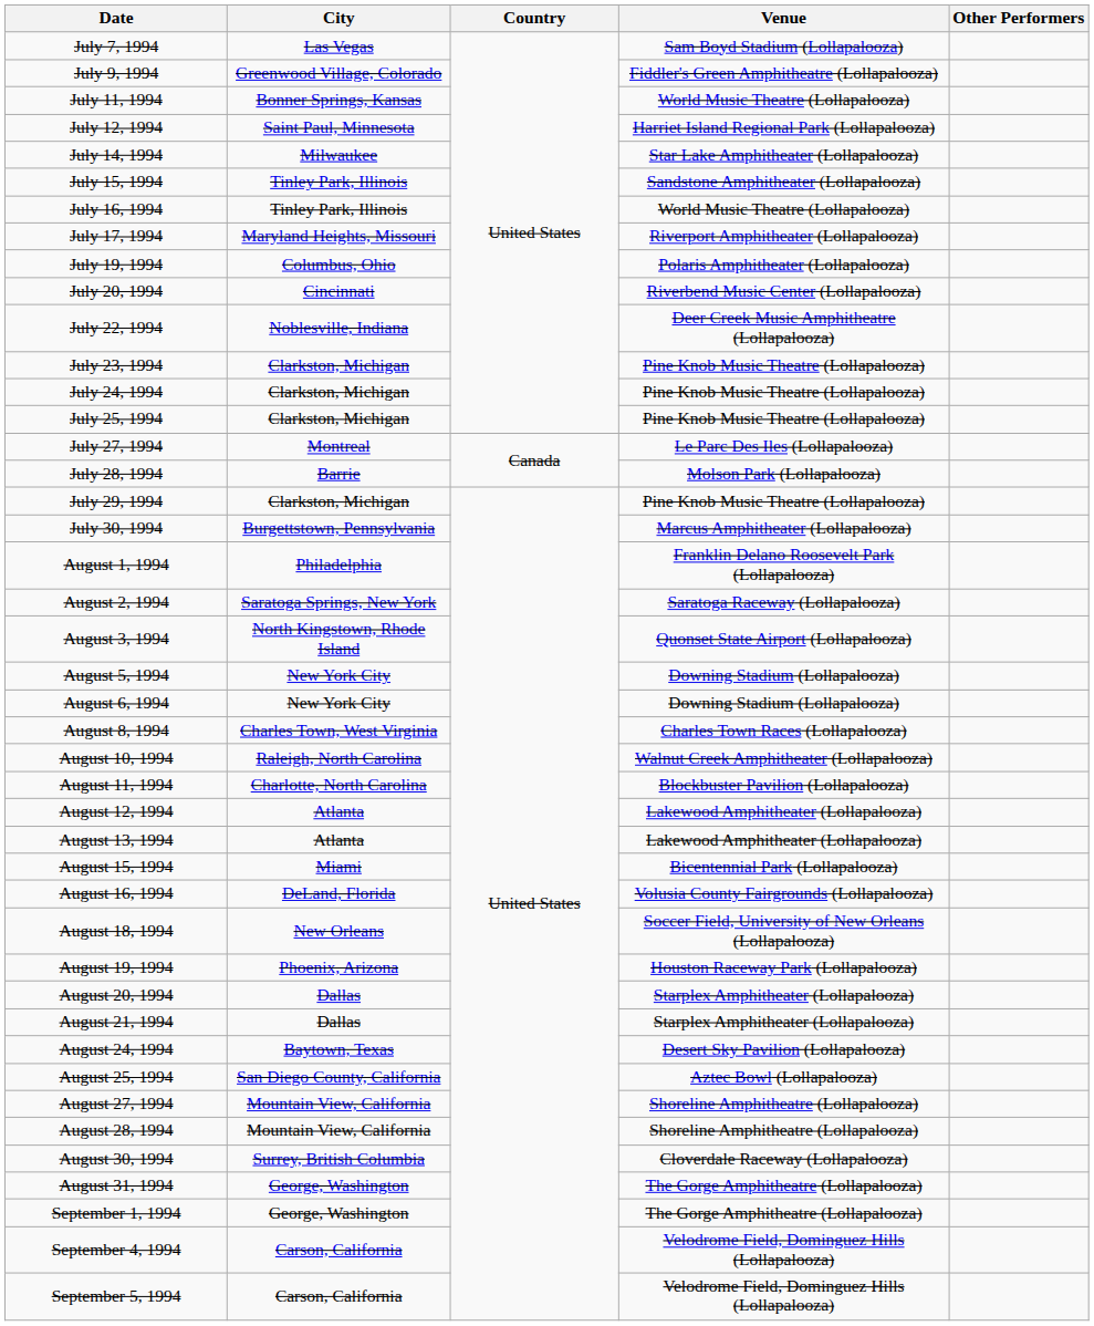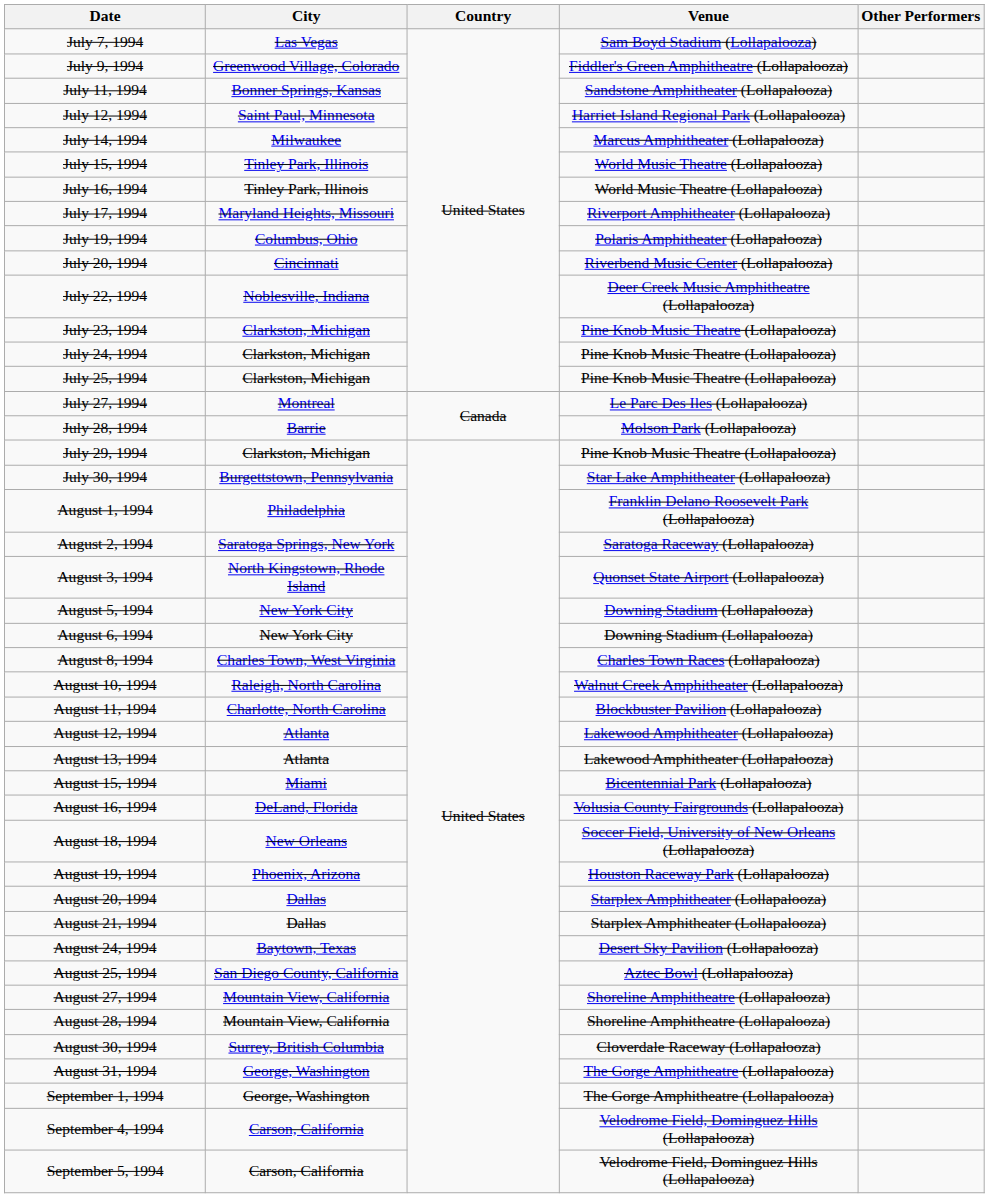 <table class="wikitable" style="text-align:center;">
 <tr>
 <th style="width:200px;">Date</th>
 <th style="width:200px;">City</th>
 <th style="width:150px;">Country</th>
 <th style="width:300px;">Venue</th>
 <th>Other Performers</th>
 </tr>
 <tr>
 <td><s>July 7, 1994</s></td>
 <td><s><a href='#'>Las Vegas</a></s></td>
 <td rowspan="14"><s>United States</s></td>
 <td><s><a href='#'>Sam Boyd Stadium</a> (<a href='#'>Lollapalooza</a>)</s></td>
 <td></td>
 </tr>
 <tr>
 <td><s>July 9, 1994</s></td>
 <td><s><a href='#'>Greenwood Village, Colorado</a></s></td>
 <td><s><a href='#'>Fiddler's Green Amphitheatre</a> (Lollapalooza)</s></td>
 <td></td>
 </tr>
 <tr>
 <td><s>July 11, 1994</s></td>
 <td><s><a href='#'>Bonner Springs, Kansas</a></s></td>
-<td><s><a href='#'>World Music Theatre</a> (Lollapalooza)</s></td>
+<td><s><a href='#'>Sandstone Amphitheater</a> (Lollapalooza)</s></td>
 <td></td>
 </tr>
 <tr>
 <td><s>July 12, 1994</s></td>
 <td><s><a href='#'>Saint Paul, Minnesota</a></s></td>
 <td><s><a href='#'>Harriet Island Regional Park</a> (Lollapalooza)</s></td>
 <td></td>
 </tr>
 <tr>
 <td><s>July 14, 1994</s></td>
 <td><s><a href='#'>Milwaukee</a></s></td>
-<td><s><a href='#'>Star Lake Amphitheater</a> (Lollapalooza)</s></td>
+<td><s><a href='#'>Marcus Amphitheater</a> (Lollapalooza)</s></td>
 <td></td>
 </tr>
 <tr>
 <td><s>July 15, 1994</s></td>
 <td><s><a href='#'>Tinley Park, Illinois</a></s></td>
-<td><s><a href='#'>Sandstone Amphitheater</a> (Lollapalooza)</s></td>
+<td><s><a href='#'>World Music Theatre</a> (Lollapalooza)</s></td>
 <td></td>
 </tr>
 <tr>
 <td><s>July 16, 1994</s></td>
 <td><s>Tinley Park, Illinois</s></td>
 <td><s>World Music Theatre (Lollapalooza)</s></td>
 <td></td>
 </tr>
 <tr>
 <td><s>July 17, 1994</s></td>
 <td><s><a href='#'>Maryland Heights, Missouri</a></s></td>
 <td><s><a href='#'>Riverport Amphitheater</a> (Lollapalooza)</s></td>
 <td></td>
 </tr>
 <tr>
 <td><s>July 19, 1994</s></td>
 <td><s><a href='#'>Columbus, Ohio</a></s></td>
 <td><s><a href='#'>Polaris Amphitheater</a> (Lollapalooza)</s></td>
 <td></td>
 </tr>
 <tr>
 <td><s>July 20, 1994</s></td>
 <td><s><a href='#'>Cincinnati</a></s></td>
 <td><s><a href='#'>Riverbend Music Center</a> (Lollapalooza)</s></td>
 <td></td>
 </tr>
 <tr>
 <td><s>July 22, 1994</s></td>
 <td><s><a href='#'>Noblesville, Indiana</a></s></td>
 <td><s><a href='#'>Deer Creek Music Amphitheatre</a> (Lollapalooza)</s></td>
 <td></td>
 </tr>
 <tr>
 <td><s>July 23, 1994</s></td>
 <td><s><a href='#'>Clarkston, Michigan</a></s></td>
 <td><s><a href='#'>Pine Knob Music Theatre</a> (Lollapalooza)</s></td>
 <td></td>
 </tr>
 <tr>
 <td><s>July 24, 1994</s></td>
 <td><s>Clarkston, Michigan</s></td>
 <td><s>Pine Knob Music Theatre (Lollapalooza)</s></td>
 <td></td>
 </tr>
 <tr>
 <td><s>July 25, 1994</s></td>
 <td><s>Clarkston, Michigan</s></td>
 <td><s>Pine Knob Music Theatre (Lollapalooza)</s></td>
 <td></td>
 </tr>
 <tr>
 <td><s>July 27, 1994</s></td>
 <td><s><a href='#'>Montreal</a></s></td>
 <td rowspan="2"><s>Canada</s></td>
 <td><s><a href='#'>Le Parc Des Iles</a> (Lollapalooza)</s></td>
 <td></td>
 </tr>
 <tr>
 <td><s>July 28, 1994</s></td>
 <td><s><a href='#'>Barrie</a></s></td>
 <td><s><a href='#'>Molson Park</a> (Lollapalooza)</s></td>
 <td></td>
 </tr>
 <tr>
 <td><s>July 29, 1994</s></td>
 <td><s>Clarkston, Michigan</s></td>
 <td rowspan="27"><s>United States</s></td>
 <td><s>Pine Knob Music Theatre (Lollapalooza)</s></td>
 <td></td>
 </tr>
 <tr>
 <td><s>July 30, 1994</s></td>
 <td><s><a href='#'>Burgettstown, Pennsylvania</a></s></td>
-<td><s><a href='#'>Marcus Amphitheater</a> (Lollapalooza)</s></td>
+<td><s><a href='#'>Star Lake Amphitheater</a> (Lollapalooza)</s></td>
 <td></td>
 </tr>
 <tr>
 <td><s>August 1, 1994</s></td>
 <td><s><a href='#'>Philadelphia</a></s></td>
 <td><s><a href='#'>Franklin Delano Roosevelt Park</a>  (Lollapalooza)</s></td>
 <td></td>
 </tr>
 <tr>
 <td><s>August 2, 1994</s></td>
 <td><s><a href='#'>Saratoga Springs, New York</a></s></td>
 <td><s><a href='#'>Saratoga Raceway</a> (Lollapalooza)</s></td>
 <td></td>
 </tr>
 <tr>
 <td><s>August 3, 1994</s></td>
 <td><s><a href='#'>North Kingstown, Rhode Island</a></s></td>
 <td><s><a href='#'>Quonset State Airport</a> (Lollapalooza)</s></td>
 <td></td>
 </tr>
 <tr>
 <td><s>August 5, 1994</s></td>
 <td><s><a href='#'>New York City</a></s></td>
 <td><s><a href='#'>Downing Stadium</a> (Lollapalooza)</s></td>
 <td></td>
 </tr>
 <tr>
 <td><s>August 6, 1994</s></td>
 <td><s>New York City</s></td>
 <td><s>Downing Stadium (Lollapalooza)</s></td>
 <td></td>
 </tr>
 <tr>
 <td><s>August 8, 1994</s></td>
 <td><s><a href='#'>Charles Town, West Virginia</a></s></td>
 <td><s><a href='#'>Charles Town Races</a> (Lollapalooza)</s></td>
 <td></td>
 </tr>
 <tr>
 <td><s>August 10, 1994</s></td>
 <td><s><a href='#'>Raleigh, North Carolina</a></s></td>
 <td><s><a href='#'>Walnut Creek Amphitheater</a> (Lollapalooza)</s></td>
 <td></td>
 </tr>
 <tr>
 <td><s>August 11, 1994</s></td>
 <td><s><a href='#'>Charlotte, North Carolina</a></s></td>
 <td><s><a href='#'>Blockbuster Pavilion</a> (Lollapalooza)</s></td>
 <td></td>
 </tr>
 <tr>
 <td><s>August 12, 1994</s></td>
 <td><s><a href='#'>Atlanta</a></s></td>
 <td><s><a href='#'>Lakewood Amphitheater</a> (Lollapalooza)</s></td>
 <td></td>
 </tr>
 <tr>
 <td><s>August 13, 1994</s></td>
 <td><s>Atlanta</s></td>
 <td><s>Lakewood Amphitheater (Lollapalooza)</s></td>
 <td></td>
 </tr>
 <tr>
 <td><s>August 15, 1994</s></td>
 <td><s><a href='#'>Miami</a></s></td>
 <td><s><a href='#'>Bicentennial Park</a> (Lollapalooza)</s></td>
 <td></td>
 </tr>
 <tr>
 <td><s>August 16, 1994</s></td>
 <td><s><a href='#'>DeLand, Florida</a></s></td>
 <td><s><a href='#'>Volusia County Fairgrounds</a> (Lollapalooza)</s></td>
 <td></td>
 </tr>
 <tr>
 <td><s>August 18, 1994</s></td>
 <td><s><a href='#'>New Orleans</a></s></td>
 <td><s><a href='#'>Soccer Field, University of New Orleans</a> (Lollapalooza)</s></td>
 <td></td>
 </tr>
 <tr>
 <td><s>August 19, 1994</s></td>
 <td><s><a href='#'>Phoenix, Arizona</a></s></td>
 <td><s><a href='#'>Houston Raceway Park</a> (Lollapalooza)</s></td>
 <td></td>
 </tr>
 <tr>
 <td><s>August 20, 1994</s></td>
 <td><s><a href='#'>Dallas</a></s></td>
 <td><s><a href='#'>Starplex Amphitheater</a> (Lollapalooza)</s></td>
 <td></td>
 </tr>
 <tr>
 <td><s>August 21, 1994</s></td>
 <td><s>Dallas</s></td>
 <td><s>Starplex Amphitheater (Lollapalooza)</s></td>
 <td></td>
 </tr>
 <tr>
 <td><s>August 24, 1994</s></td>
 <td><s><a href='#'>Baytown, Texas</a></s></td>
 <td><s><a href='#'>Desert Sky Pavilion</a> (Lollapalooza)</s></td>
 <td></td>
 </tr>
 <tr>
 <td><s>August 25, 1994</s></td>
 <td><s><a href='#'>San Diego County, California</a></s></td>
 <td><s><a href='#'>Aztec Bowl</a> (Lollapalooza)</s></td>
 <td></td>
 </tr>
 <tr>
 <td><s>August 27, 1994</s></td>
 <td><s><a href='#'>Mountain View, California</a></s></td>
 <td><s><a href='#'>Shoreline Amphitheatre</a> (Lollapalooza)</s></td>
 <td></td>
 </tr>
 <tr>
 <td><s>August 28, 1994</s></td>
 <td><s>Mountain View, California</s></td>
 <td><s>Shoreline Amphitheatre (Lollapalooza)</s></td>
 <td></td>
 </tr>
 <tr>
 <td><s>August 30, 1994</s></td>
 <td><s><a href='#'>Surrey, British Columbia</a></s></td>
 <td><s>Cloverdale Raceway (Lollapalooza)</s></td>
 <td></td>
 </tr>
 <tr>
 <td><s>August 31, 1994</s></td>
 <td><s><a href='#'>George, Washington</a></s></td>
 <td><s><a href='#'>The Gorge Amphitheatre</a> (Lollapalooza)</s></td>
 <td></td>
 </tr>
 <tr>
 <td><s>September 1, 1994</s></td>
 <td><s>George, Washington</s></td>
 <td><s>The Gorge Amphitheatre (Lollapalooza)</s></td>
 <td></td>
 </tr>
 <tr>
 <td><s>September 4, 1994</s></td>
 <td><s><a href='#'>Carson, California</a></s></td>
 <td><s><a href='#'>Velodrome Field, Dominguez Hills</a> (Lollapalooza)</s></td>
 <td></td>
 </tr>
 <tr>
 <td><s>September 5, 1994</s></td>
 <td><s>Carson, California</s></td>
 <td><s>Velodrome Field, Dominguez Hills (Lollapalooza)</s></td>
 <td></td>
 </tr>
 </table>
